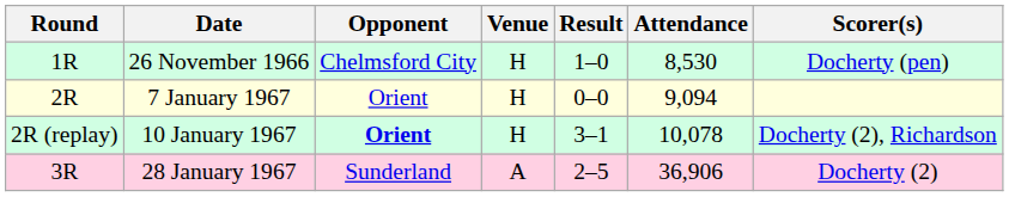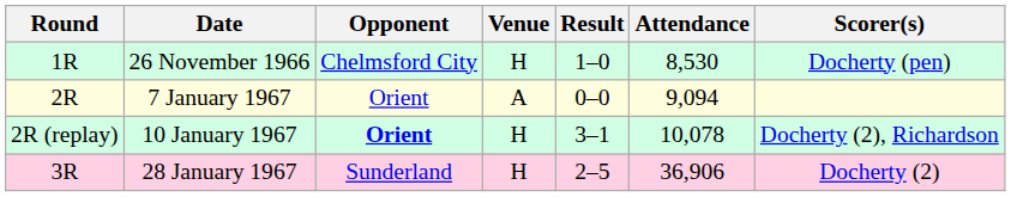 <table style="text-align:center;" class="wikitable sortable">
 <tr>
 <th>Round</th>
 <th>Date</th>
 <th>Opponent</th>
 <th>Venue</th>
 <th>Result</th>
 <th>Attendance</th>
 <th>Scorer(s)</th>
 </tr>
 <tr style="background:#d0ffe3;">
 <td>1R</td>
 <td>26 November 1966</td>
 <td><a href='#'>Chelmsford City</a></td>
 <td>H</td>
 <td>1–0</td>
 <td>8,530</td>
 <td><a href='#'>Docherty</a> (<a href='#'>pen</a>)</td>
 </tr>
 <tr style="background:#ffd;">
 <td>2R</td>
 <td>7 January 1967</td>
 <td><a href='#'>Orient</a></td>
-<td>H</td>
+<td>A</td>
 <td>0–0</td>
 <td>9,094</td>
 <td></td>
 </tr>
 <tr style="background:#d0ffe3;">
 <td>2R (replay)</td>
 <td>10 January 1967</td>
 <td><strong><a href='#'>Orient</a></strong></td>
 <td>H</td>
 <td>3–1</td>
 <td>10,078</td>
 <td><a href='#'>Docherty</a> (2), <a href='#'>Richardson</a></td>
 </tr>
 <tr style="background:#ffd0e3;">
 <td>3R</td>
 <td>28 January 1967</td>
 <td><a href='#'>Sunderland</a></td>
-<td>A</td>
+<td>H</td>
 <td>2–5</td>
 <td>36,906</td>
 <td><a href='#'>Docherty</a> (2)</td>
 </tr>
 </table>
